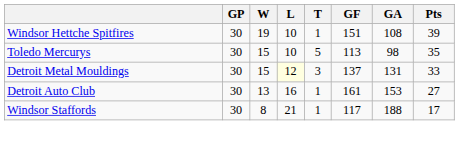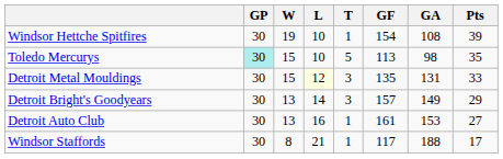 <table class="wikitable">
 <tr>
 <th width="40%"></th>
 <th width="5%">GP</th>
 <th width="5%">W</th>
 <th width="5%">L</th>
 <th width="5%">T</th>
 <th width="7.5%">GF</th>
 <th width="7.5%">GA</th>
 <th width="7.5%">Pts</th>
 </tr>
 <tr align="center">
 <td align="left"><a href='#'>Windsor Hettche Spitfires</a></td>
 <td>30</td>
 <td>19</td>
 <td>10</td>
 <td>1</td>
-<td>151</td>
+<td>154</td>
 <td>108</td>
 <td>39</td>
 </tr>
 <tr align="center">
 <td align="left"><a href='#'>Toledo Mercurys</a></td>
-<td>30</td>
+<td style="background: paleturquoise;">30</td>
 <td>15</td>
 <td>10</td>
 <td>5</td>
 <td>113</td>
 <td>98</td>
 <td>35</td>
 </tr>
 <tr align="center">
 <td align="left"><a href='#'>Detroit Metal Mouldings</a></td>
 <td>30</td>
 <td>15</td>
 <td style="background: lightyellow;">12</td>
 <td>3</td>
-<td>137</td>
+<td>135</td>
 <td>131</td>
 <td>33</td>
+</tr>
+<tr align="center">
+<td align="left"><a href='#'>Detroit Bright's Goodyears</a></td>
+<td>30</td>
+<td>13</td>
+<td>14</td>
+<td>3</td>
+<td>157</td>
+<td>149</td>
+<td>29</td>
 </tr>
 <tr align="center">
 <td align="left"><a href='#'>Detroit Auto Club</a></td>
 <td>30</td>
 <td>13</td>
 <td>16</td>
 <td>1</td>
 <td>161</td>
 <td>153</td>
 <td>27</td>
 </tr>
 <tr align="center">
 <td align="left"><a href='#'>Windsor Staffords</a></td>
 <td>30</td>
 <td>8</td>
 <td>21</td>
 <td>1</td>
 <td>117</td>
 <td>188</td>
 <td>17</td>
 </tr>
 </table>
